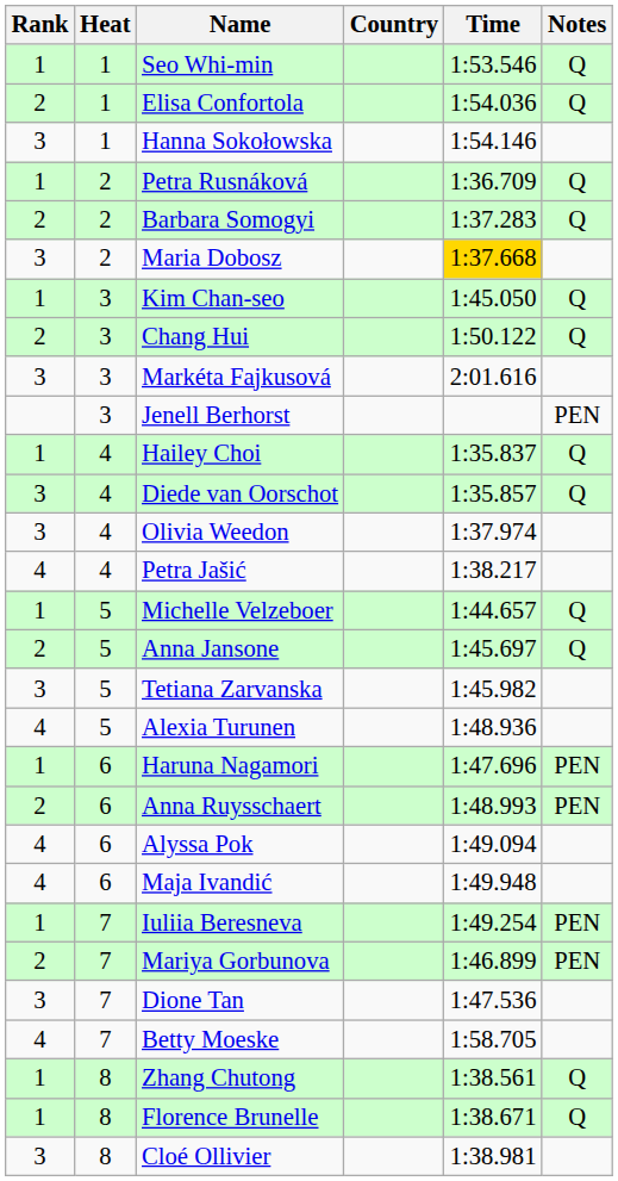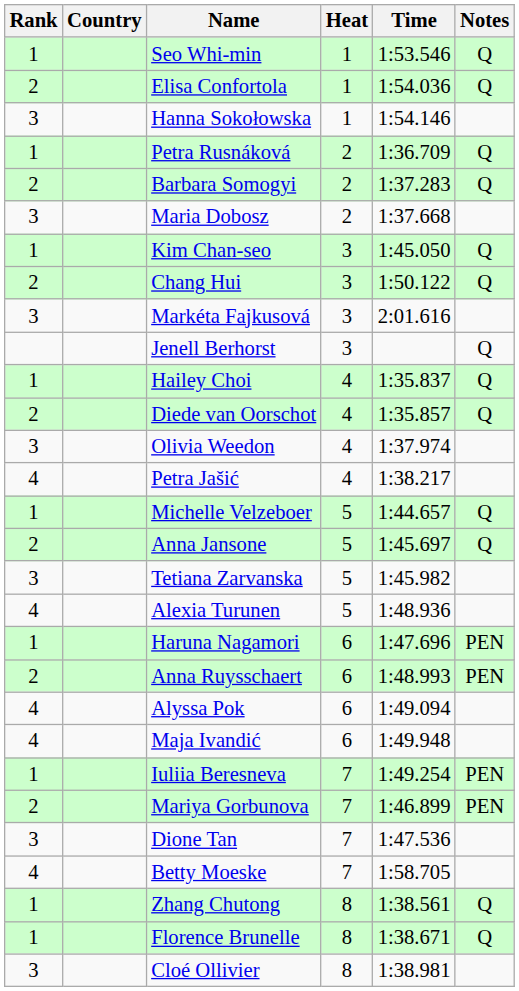 <table class="wikitable sortable" style="text-align:center">
 <tr>
 <th>Rank</th>
+<th>Country</th>
+<th>Name</th>
 <th>Heat</th>
-<th>Name</th>
-<th>Country</th>
 <th>Time</th>
 <th>Notes</th>
 </tr>
 <tr bgcolor=ccffcc>
 <td>1</td>
+<td align=left></td>
+<td align=left><a href='#'>Seo Whi-min</a></td>
 <td>1</td>
-<td align=left><a href='#'>Seo Whi-min</a></td>
-<td align=left></td>
 <td>1:53.546</td>
 <td>Q</td>
 </tr>
 <tr bgcolor=ccffcc>
 <td>2</td>
+<td align=left></td>
+<td align=left><a href='#'>Elisa Confortola</a></td>
 <td>1</td>
-<td align=left><a href='#'>Elisa Confortola</a></td>
-<td align=left></td>
 <td>1:54.036</td>
 <td>Q</td>
 </tr>
 <tr>
 <td>3</td>
+<td align=left></td>
+<td align=left><a href='#'>Hanna Sokołowska</a></td>
 <td>1</td>
-<td align=left><a href='#'>Hanna Sokołowska</a></td>
-<td align=left></td>
 <td>1:54.146</td>
 <td></td>
 </tr>
 <tr bgcolor=ccffcc>
 <td>1</td>
+<td align=left></td>
+<td align=left><a href='#'>Petra Rusnáková</a></td>
 <td>2</td>
-<td align=left><a href='#'>Petra Rusnáková</a></td>
-<td align=left></td>
 <td>1:36.709</td>
 <td>Q</td>
 </tr>
 <tr bgcolor=ccffcc>
 <td>2</td>
+<td align=left></td>
+<td align=left><a href='#'>Barbara Somogyi</a></td>
 <td>2</td>
-<td align=left><a href='#'>Barbara Somogyi</a></td>
-<td align=left></td>
 <td>1:37.283</td>
 <td>Q</td>
 </tr>
 <tr>
 <td>3</td>
+<td align=left></td>
+<td align=left><a href='#'>Maria Dobosz</a></td>
 <td>2</td>
-<td align=left><a href='#'>Maria Dobosz</a></td>
-<td align=left></td>
-<td style="background: gold;">1:37.668</td>
+<td>1:37.668</td>
 <td></td>
 </tr>
 <tr bgcolor=ccffcc>
 <td>1</td>
+<td align=left></td>
+<td align=left><a href='#'>Kim Chan-seo</a></td>
 <td>3</td>
-<td align=left><a href='#'>Kim Chan-seo</a></td>
-<td align=left></td>
 <td>1:45.050</td>
 <td>Q</td>
 </tr>
 <tr bgcolor=ccffcc>
 <td>2</td>
+<td align=left></td>
+<td align=left><a href='#'>Chang Hui</a></td>
 <td>3</td>
-<td align=left><a href='#'>Chang Hui</a></td>
-<td align=left></td>
 <td>1:50.122</td>
 <td>Q</td>
 </tr>
 <tr>
 <td>3</td>
+<td align=left></td>
+<td align=left><a href='#'>Markéta Fajkusová</a></td>
 <td>3</td>
-<td align=left><a href='#'>Markéta Fajkusová</a></td>
-<td align=left></td>
 <td>2:01.616</td>
 <td></td>
 </tr>
 <tr>
 <td></td>
+<td align=left></td>
+<td align=left><a href='#'>Jenell Berhorst</a></td>
 <td>3</td>
-<td align=left><a href='#'>Jenell Berhorst</a></td>
-<td align=left></td>
 <td></td>
-<td>PEN</td>
+<td>Q</td>
 </tr>
 <tr bgcolor=ccffcc>
 <td>1</td>
+<td align=left></td>
+<td align=left><a href='#'>Hailey Choi</a></td>
 <td>4</td>
-<td align=left><a href='#'>Hailey Choi</a></td>
-<td align=left></td>
 <td>1:35.837</td>
 <td>Q</td>
 </tr>
 <tr bgcolor=ccffcc>
-<td>3</td>
+<td>2</td>
+<td align=left></td>
+<td align=left><a href='#'>Diede van Oorschot</a></td>
 <td>4</td>
-<td align=left><a href='#'>Diede van Oorschot</a></td>
-<td align=left></td>
 <td>1:35.857</td>
 <td>Q</td>
 </tr>
 <tr>
 <td>3</td>
+<td align=left></td>
+<td align=left><a href='#'>Olivia Weedon</a></td>
 <td>4</td>
-<td align=left><a href='#'>Olivia Weedon</a></td>
-<td align=left></td>
 <td>1:37.974</td>
 <td></td>
 </tr>
 <tr>
 <td>4</td>
+<td align=left></td>
+<td align=left><a href='#'>Petra Jašić</a></td>
 <td>4</td>
-<td align=left><a href='#'>Petra Jašić</a></td>
-<td align=left></td>
 <td>1:38.217</td>
 <td></td>
 </tr>
 <tr bgcolor=ccffcc>
 <td>1</td>
+<td align=left></td>
+<td align=left><a href='#'>Michelle Velzeboer</a></td>
 <td>5</td>
-<td align=left><a href='#'>Michelle Velzeboer</a></td>
-<td align=left></td>
 <td>1:44.657</td>
 <td>Q</td>
 </tr>
 <tr bgcolor=ccffcc>
 <td>2</td>
+<td align=left></td>
+<td align=left><a href='#'>Anna Jansone</a></td>
 <td>5</td>
-<td align=left><a href='#'>Anna Jansone</a></td>
-<td align=left></td>
 <td>1:45.697</td>
 <td>Q</td>
 </tr>
 <tr>
 <td>3</td>
+<td align=left></td>
+<td align=left><a href='#'>Tetiana Zarvanska</a></td>
 <td>5</td>
-<td align=left><a href='#'>Tetiana Zarvanska</a></td>
-<td align=left></td>
 <td>1:45.982</td>
 <td></td>
 </tr>
 <tr>
 <td>4</td>
+<td align=left></td>
+<td align=left><a href='#'>Alexia Turunen</a></td>
 <td>5</td>
-<td align=left><a href='#'>Alexia Turunen</a></td>
-<td align=left></td>
 <td>1:48.936</td>
 <td></td>
 </tr>
 <tr bgcolor=ccffcc>
 <td>1</td>
+<td align=left></td>
+<td align=left><a href='#'>Haruna Nagamori</a></td>
 <td>6</td>
-<td align=left><a href='#'>Haruna Nagamori</a></td>
-<td align=left></td>
 <td>1:47.696</td>
 <td>PEN</td>
 </tr>
 <tr bgcolor=ccffcc>
 <td>2</td>
+<td align=left></td>
+<td align=left><a href='#'>Anna Ruysschaert</a></td>
 <td>6</td>
-<td align=left><a href='#'>Anna Ruysschaert</a></td>
-<td align=left></td>
 <td>1:48.993</td>
 <td>PEN</td>
 </tr>
 <tr>
 <td>4</td>
+<td align=left></td>
+<td align=left><a href='#'>Alyssa Pok</a></td>
 <td>6</td>
-<td align=left><a href='#'>Alyssa Pok</a></td>
-<td align=left></td>
 <td>1:49.094</td>
 <td></td>
 </tr>
 <tr>
 <td>4</td>
+<td align=left></td>
+<td align=left><a href='#'>Maja Ivandić</a></td>
 <td>6</td>
-<td align=left><a href='#'>Maja Ivandić</a></td>
-<td align=left></td>
 <td>1:49.948</td>
 <td></td>
 </tr>
 <tr bgcolor=ccffcc>
 <td>1</td>
+<td align=left></td>
+<td align=left><a href='#'>Iuliia Beresneva</a></td>
 <td>7</td>
-<td align=left><a href='#'>Iuliia Beresneva</a></td>
-<td align=left></td>
 <td>1:49.254</td>
 <td>PEN</td>
 </tr>
 <tr bgcolor=ccffcc>
 <td>2</td>
+<td align=left></td>
+<td align=left><a href='#'>Mariya Gorbunova</a></td>
 <td>7</td>
-<td align=left><a href='#'>Mariya Gorbunova</a></td>
-<td align=left></td>
 <td>1:46.899</td>
 <td>PEN</td>
 </tr>
 <tr>
 <td>3</td>
+<td align=left></td>
+<td align=left><a href='#'>Dione Tan</a></td>
 <td>7</td>
-<td align=left><a href='#'>Dione Tan</a></td>
-<td align=left></td>
 <td>1:47.536</td>
 <td></td>
 </tr>
 <tr>
 <td>4</td>
+<td align=left></td>
+<td align=left><a href='#'>Betty Moeske</a></td>
 <td>7</td>
-<td align=left><a href='#'>Betty Moeske</a></td>
-<td align=left></td>
 <td>1:58.705</td>
 <td></td>
 </tr>
 <tr bgcolor=ccffcc>
 <td>1</td>
+<td align=left></td>
+<td align=left><a href='#'>Zhang Chutong</a></td>
 <td>8</td>
-<td align=left><a href='#'>Zhang Chutong</a></td>
-<td align=left></td>
 <td>1:38.561</td>
 <td>Q</td>
 </tr>
 <tr bgcolor=ccffcc>
 <td>1</td>
+<td align=left></td>
+<td align=left><a href='#'>Florence Brunelle</a></td>
 <td>8</td>
-<td align=left><a href='#'>Florence Brunelle</a></td>
-<td align=left></td>
 <td>1:38.671</td>
 <td>Q</td>
 </tr>
 <tr>
 <td>3</td>
+<td align=left></td>
+<td align=left><a href='#'>Cloé Ollivier</a></td>
 <td>8</td>
-<td align=left><a href='#'>Cloé Ollivier</a></td>
-<td align=left></td>
 <td>1:38.981</td>
 <td></td>
 </tr>
 </table>
